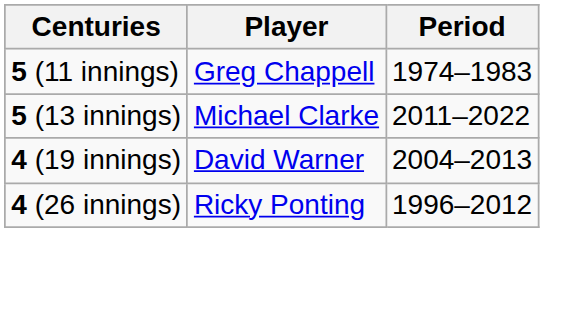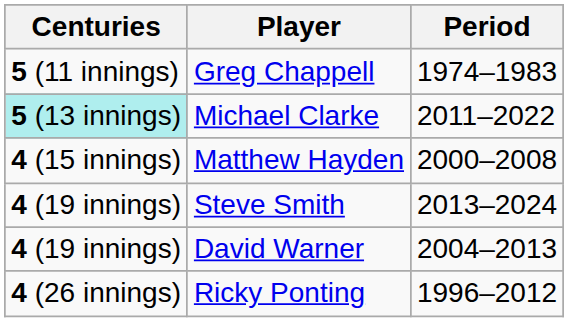 <table class="wikitable">
 <tr>
 <th>Centuries</th>
 <th>Player</th>
 <th>Period</th>
 </tr>
 <tr>
 <td><strong>5</strong> (11 innings)</td>
 <td> <a href='#'>Greg Chappell</a></td>
 <td>1974–1983</td>
 </tr>
 <tr>
-<td><strong>5</strong> (13 innings)</td>
+<td style="background: paleturquoise;"><strong>5</strong> (13 innings)</td>
 <td> <a href='#'>Michael Clarke</a></td>
 <td>2011–2022</td>
+</tr>
+<tr>
+<td><strong>4</strong> (15 innings)</td>
+<td> <a href='#'>Matthew Hayden</a></td>
+<td>2000–2008</td>
+</tr>
+<tr>
+<td><strong>4</strong> (19 innings)</td>
+<td> <a href='#'>Steve Smith</a></td>
+<td>2013–2024</td>
 </tr>
 <tr>
 <td><strong>4</strong> (19 innings)</td>
 <td> <a href='#'>David Warner</a></td>
 <td>2004–2013</td>
 </tr>
 <tr>
 <td><strong>4</strong> (26 innings)</td>
 <td> <a href='#'>Ricky Ponting</a></td>
 <td>1996–2012</td>
 </tr>
 </table>
